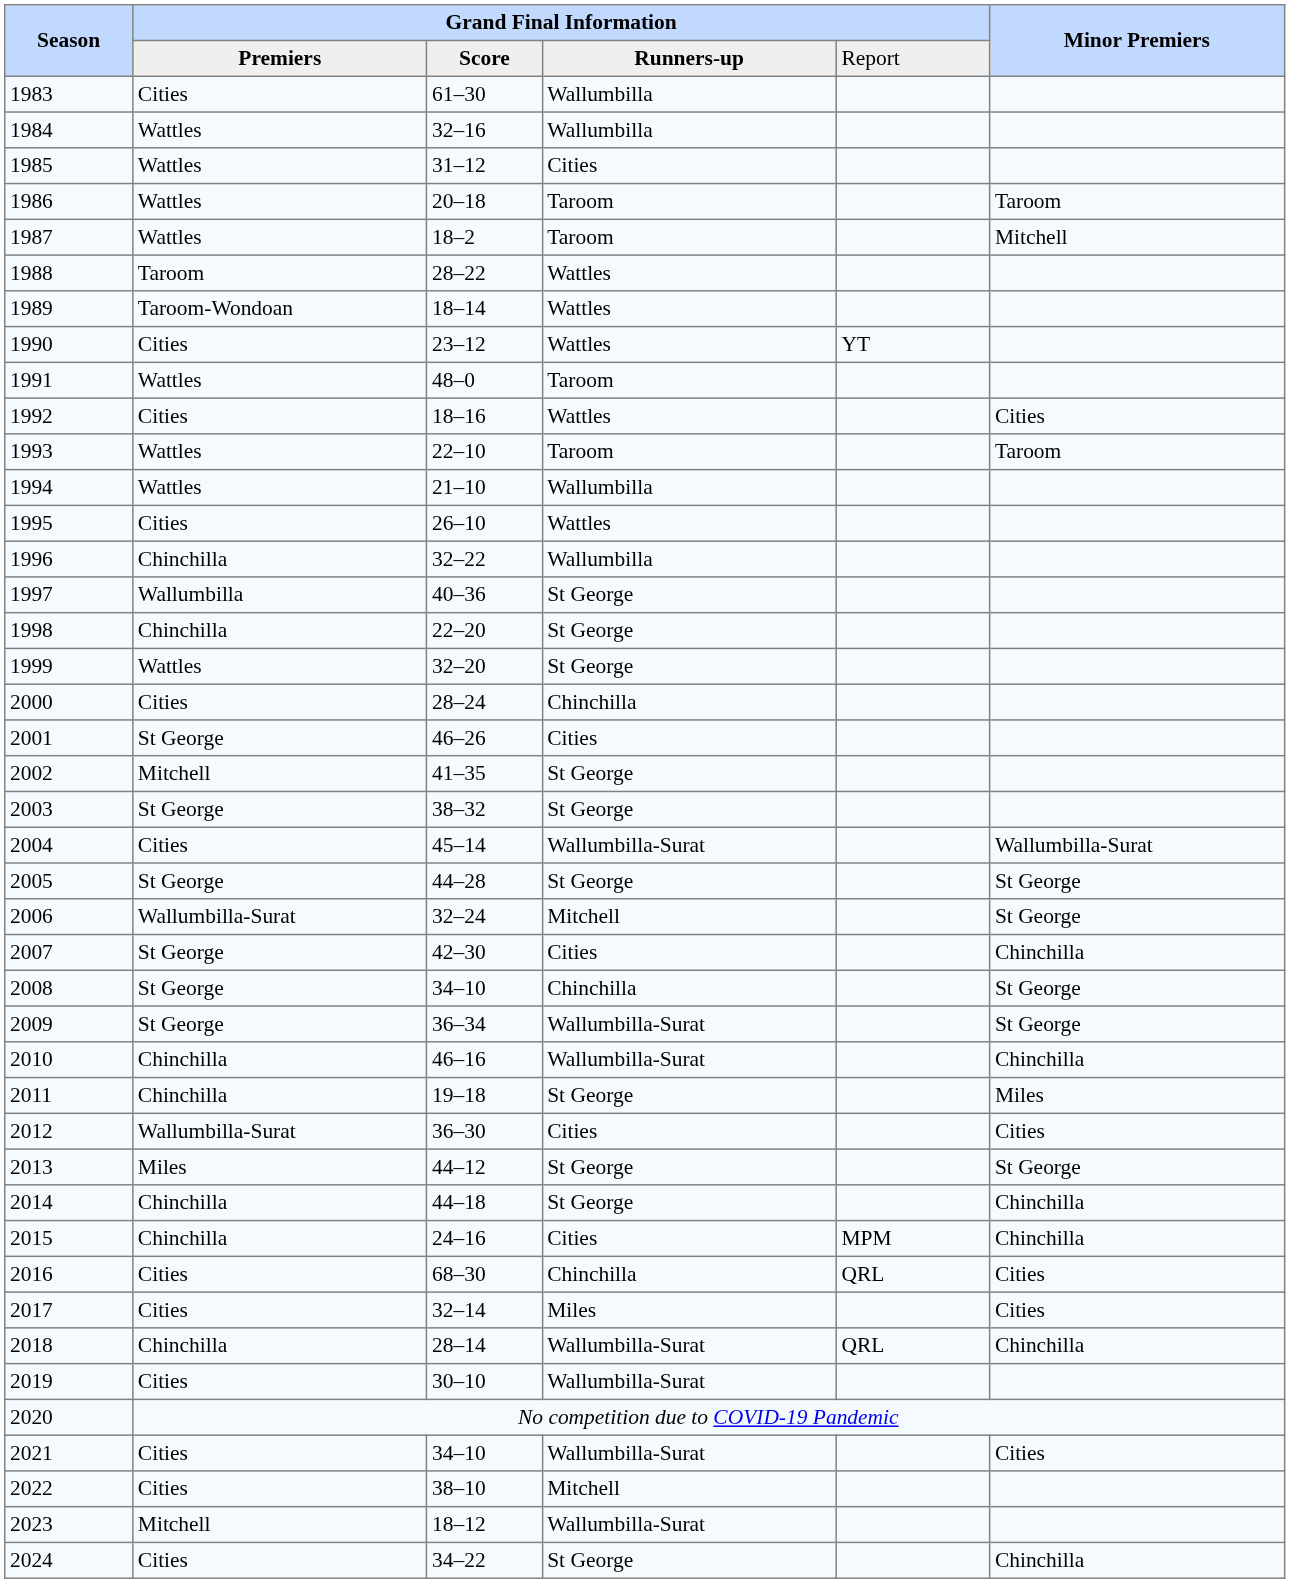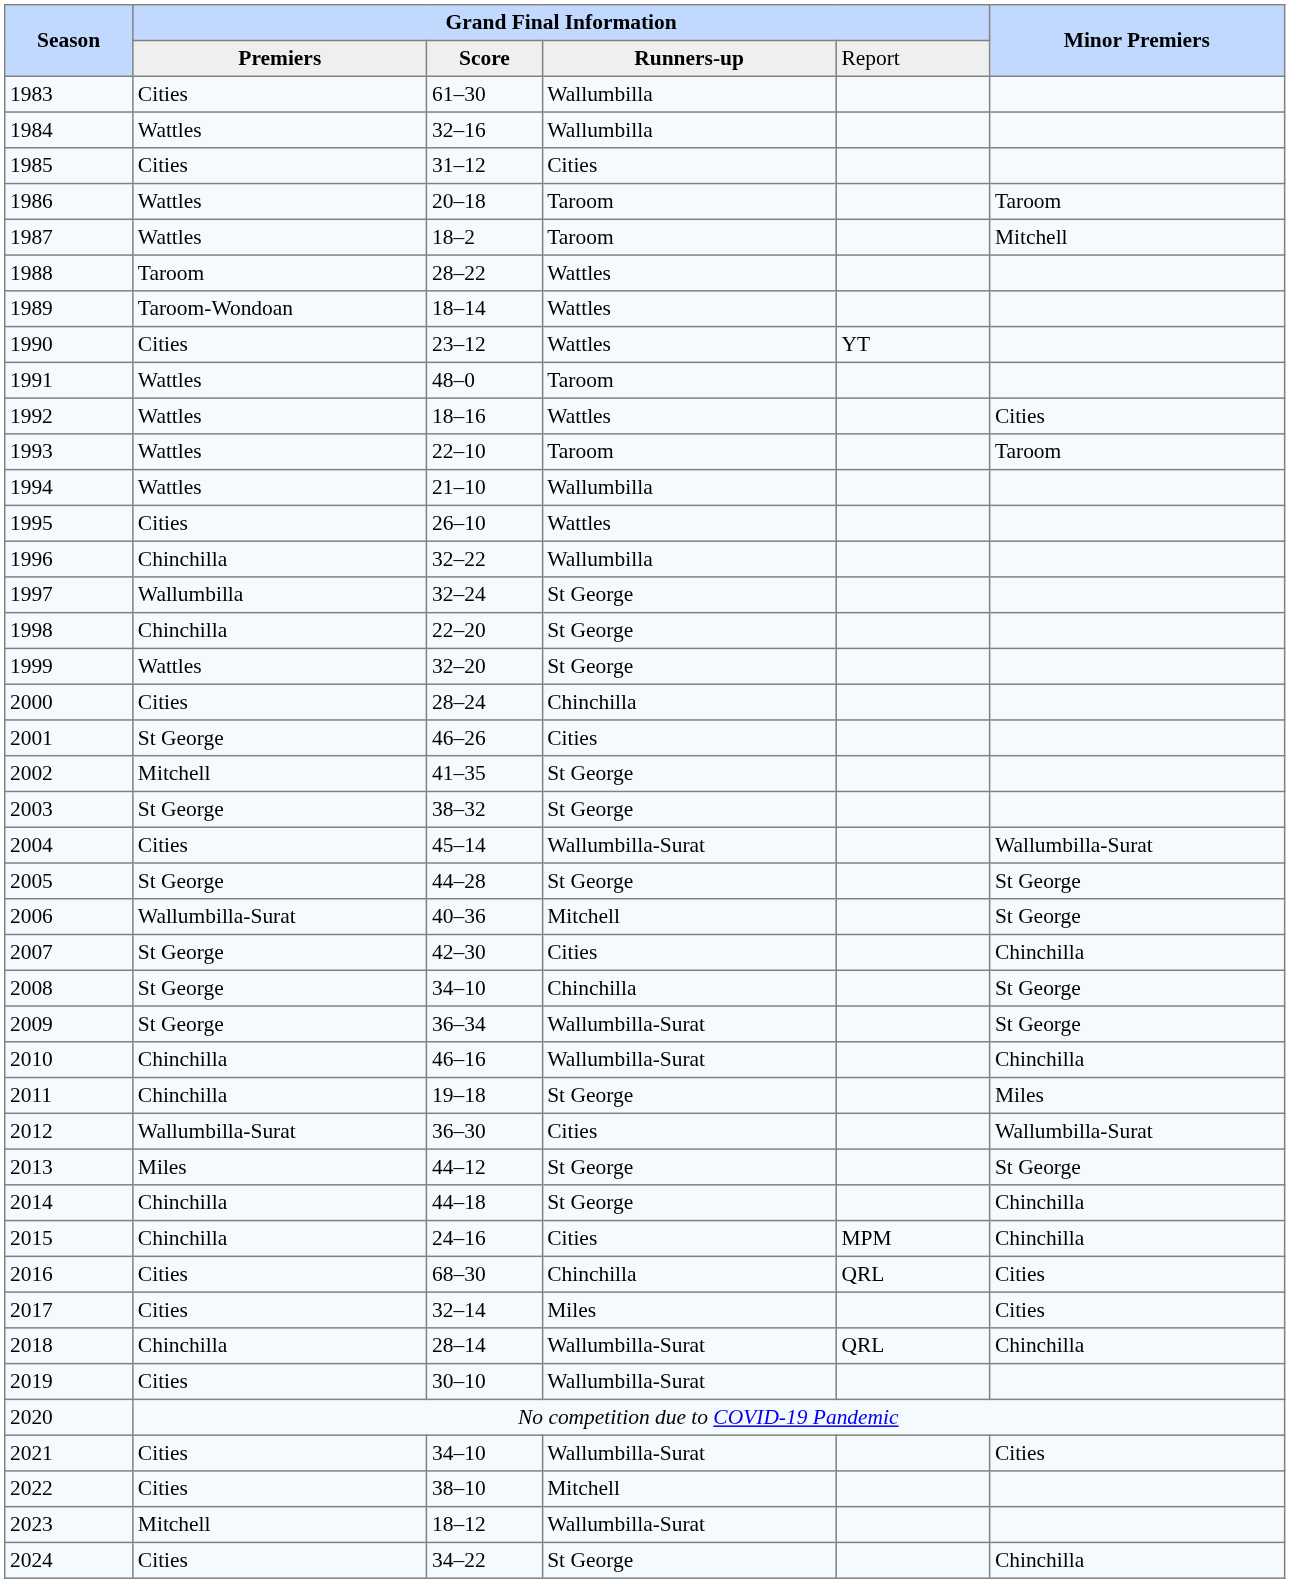 <table border=1 style="border-collapse:collapse; font-size:90%;" cellpadding=3 cellspacing=0 width=68%>
 <tr bgcolor=#C1D8FF>
 <th rowspan=2 width=10%>Season</th>
 <th rowspan=1 colspan=4>Grand Final Information</th>
 <th rowspan=2 width=23%>Minor Premiers</th>
 </tr>
 <tr bgcolor=#EFEFEF>
 <th rowspan=1 width=23%>Premiers</th>
 <th rowspan=1 width=9%>Score</th>
 <th rowspan=1 width=23%>Runners-up</th>
 <td rowspan=1 width=12%>Report</td>
 </tr>
 <tr bgcolor=#F5FAFF>
 <td>1983</td>
 <td> Cities</td>
 <td>61–30</td>
 <td> Wallumbilla</td>
 <td></td>
 <td></td>
 </tr>
 <tr bgcolor=#F5FAFF>
 <td>1984</td>
 <td> Wattles</td>
 <td>32–16</td>
 <td> Wallumbilla</td>
 <td></td>
 <td></td>
 </tr>
 <tr bgcolor=#F5FAFF>
 <td>1985</td>
-<td> Wattles</td>
+<td> Cities</td>
 <td>31–12</td>
 <td> Cities</td>
 <td></td>
 <td></td>
 </tr>
 <tr bgcolor=#F5FAFF>
 <td>1986</td>
 <td> Wattles</td>
 <td>20–18</td>
 <td> Taroom</td>
 <td></td>
 <td> Taroom</td>
 </tr>
 <tr bgcolor=#F5FAFF>
 <td>1987</td>
 <td> Wattles</td>
 <td>18–2</td>
 <td> Taroom</td>
 <td></td>
 <td> Mitchell</td>
 </tr>
 <tr bgcolor=#F5FAFF>
 <td>1988</td>
 <td> Taroom</td>
 <td>28–22</td>
 <td> Wattles</td>
 <td></td>
 <td></td>
 </tr>
 <tr bgcolor=#F5FAFF>
 <td>1989</td>
 <td> Taroom-Wondoan</td>
 <td>18–14</td>
 <td> Wattles</td>
 <td></td>
 <td></td>
 </tr>
 <tr bgcolor=#F5FAFF>
 <td>1990</td>
 <td> Cities</td>
 <td>23–12</td>
 <td> Wattles</td>
 <td>YT</td>
 <td></td>
 </tr>
 <tr bgcolor=#F5FAFF>
 <td>1991</td>
 <td> Wattles</td>
 <td>48–0</td>
 <td> Taroom</td>
 <td></td>
 <td></td>
 </tr>
 <tr bgcolor=#F5FAFF>
 <td>1992</td>
-<td> Cities</td>
+<td> Wattles</td>
 <td>18–16</td>
 <td> Wattles</td>
 <td></td>
 <td> Cities</td>
 </tr>
 <tr bgcolor=#F5FAFF>
 <td>1993</td>
 <td> Wattles</td>
 <td>22–10</td>
 <td> Taroom</td>
 <td></td>
 <td> Taroom</td>
 </tr>
 <tr bgcolor=#F5FAFF>
 <td>1994</td>
 <td> Wattles</td>
 <td>21–10</td>
 <td> Wallumbilla</td>
 <td></td>
 <td></td>
 </tr>
 <tr bgcolor=#F5FAFF>
 <td>1995</td>
 <td> Cities</td>
 <td>26–10</td>
 <td> Wattles</td>
 <td></td>
 <td></td>
 </tr>
 <tr bgcolor=#F5FAFF>
 <td>1996</td>
 <td> Chinchilla</td>
 <td>32–22</td>
 <td> Wallumbilla</td>
 <td></td>
 <td></td>
 </tr>
 <tr bgcolor=#F5FAFF>
 <td>1997</td>
 <td> Wallumbilla</td>
-<td>40–36</td>
+<td>32–24</td>
 <td> St George</td>
 <td></td>
 <td></td>
 </tr>
 <tr bgcolor=#F5FAFF>
 <td>1998</td>
 <td> Chinchilla</td>
 <td>22–20</td>
 <td> St George</td>
 <td></td>
 <td></td>
 </tr>
 <tr bgcolor=#F5FAFF>
 <td>1999</td>
 <td> Wattles</td>
 <td>32–20</td>
 <td> St George</td>
 <td></td>
 <td></td>
 </tr>
 <tr bgcolor=#F5FAFF>
 <td>2000</td>
 <td> Cities</td>
 <td>28–24</td>
 <td> Chinchilla</td>
 <td></td>
 <td></td>
 </tr>
 <tr bgcolor=#F5FAFF>
 <td>2001</td>
 <td> St George</td>
 <td>46–26</td>
 <td> Cities</td>
 <td></td>
 <td></td>
 </tr>
 <tr bgcolor=#F5FAFF>
 <td>2002</td>
 <td> Mitchell</td>
 <td>41–35</td>
 <td> St George</td>
 <td></td>
 <td></td>
 </tr>
 <tr bgcolor=#F5FAFF>
 <td>2003</td>
 <td> St George</td>
 <td>38–32</td>
 <td> St George</td>
 <td></td>
 <td></td>
 </tr>
 <tr bgcolor=#F5FAFF>
 <td>2004</td>
 <td> Cities</td>
 <td>45–14</td>
 <td> Wallumbilla-Surat</td>
 <td></td>
 <td> Wallumbilla-Surat</td>
 </tr>
 <tr bgcolor=#F5FAFF>
 <td>2005</td>
 <td> St George</td>
 <td>44–28</td>
 <td> St George</td>
 <td></td>
 <td> St George</td>
 </tr>
 <tr bgcolor=#F5FAFF>
 <td>2006</td>
 <td> Wallumbilla-Surat</td>
-<td>32–24</td>
+<td>40–36</td>
 <td> Mitchell</td>
 <td></td>
 <td> St George</td>
 </tr>
 <tr bgcolor=#F5FAFF>
 <td>2007</td>
 <td> St George</td>
 <td>42–30</td>
 <td> Cities</td>
 <td></td>
 <td> Chinchilla</td>
 </tr>
 <tr bgcolor=#F5FAFF>
 <td>2008</td>
 <td> St George</td>
 <td>34–10</td>
 <td> Chinchilla</td>
 <td></td>
 <td> St George</td>
 </tr>
 <tr bgcolor=#F5FAFF>
 <td>2009</td>
 <td> St George</td>
 <td>36–34</td>
 <td> Wallumbilla-Surat</td>
 <td></td>
 <td> St George</td>
 </tr>
 <tr bgcolor=#F5FAFF>
 <td>2010</td>
 <td> Chinchilla</td>
 <td>46–16</td>
 <td> Wallumbilla-Surat</td>
 <td></td>
 <td> Chinchilla</td>
 </tr>
 <tr bgcolor=#F5FAFF>
 <td>2011</td>
 <td> Chinchilla</td>
 <td>19–18</td>
 <td> St George</td>
 <td></td>
 <td> Miles</td>
 </tr>
 <tr bgcolor=#F5FAFF>
 <td>2012</td>
 <td> Wallumbilla-Surat</td>
 <td>36–30</td>
 <td> Cities</td>
 <td></td>
-<td> Cities</td>
+<td> Wallumbilla-Surat</td>
 </tr>
 <tr bgcolor=#F5FAFF>
 <td>2013</td>
 <td> Miles</td>
 <td>44–12</td>
 <td> St George</td>
 <td></td>
 <td> St George</td>
 </tr>
 <tr bgcolor=#F5FAFF>
 <td>2014</td>
 <td> Chinchilla</td>
 <td>44–18</td>
 <td> St George</td>
 <td></td>
 <td> Chinchilla</td>
 </tr>
 <tr bgcolor=#F5FAFF>
 <td>2015</td>
 <td> Chinchilla</td>
 <td>24–16</td>
 <td> Cities</td>
 <td>MPM</td>
 <td> Chinchilla</td>
 </tr>
 <tr bgcolor=#F5FAFF>
 <td>2016</td>
 <td> Cities</td>
 <td>68–30</td>
 <td> Chinchilla</td>
 <td>QRL</td>
 <td> Cities</td>
 </tr>
 <tr bgcolor=#F5FAFF>
 <td>2017</td>
 <td> Cities</td>
 <td>32–14</td>
 <td> Miles</td>
 <td></td>
 <td> Cities</td>
 </tr>
 <tr bgcolor=#F5FAFF>
 <td>2018</td>
 <td> Chinchilla</td>
 <td>28–14</td>
 <td> Wallumbilla-Surat</td>
 <td>QRL</td>
 <td> Chinchilla</td>
 </tr>
 <tr bgcolor=#F5FAFF>
 <td>2019</td>
 <td> Cities</td>
 <td>30–10</td>
 <td> Wallumbilla-Surat</td>
 <td></td>
 <td></td>
 </tr>
 <tr bgcolor=#F5FAFF>
 <td>2020</td>
 <td colspan="5" align=center><em>No competition due to <a href='#'>COVID-19 Pandemic</a></td>
 </tr>
 <tr bgcolor=#F5FAFF>
 <td>2021</td>
 <td> Cities</td>
 <td>34–10</td>
 <td> Wallumbilla-Surat</td>
 <td></td>
 <td> Cities</td>
 </tr>
 <tr bgcolor=#F5FAFF>
 <td>2022</td>
 <td> Cities</td>
 <td>38–10</td>
 <td> Mitchell</td>
 <td></td>
 <td></td>
 </tr>
 <tr bgcolor=#F5FAFF>
 <td>2023</td>
 <td> Mitchell</td>
 <td>18–12</td>
 <td> Wallumbilla-Surat</td>
 <td></td>
 <td></td>
 </tr>
 <tr bgcolor=#F5FAFF>
 <td>2024</td>
 <td> Cities</td>
 <td>34–22</td>
 <td> St George</td>
 <td></td>
 <td> Chinchilla</td>
 </tr>
 </table>
